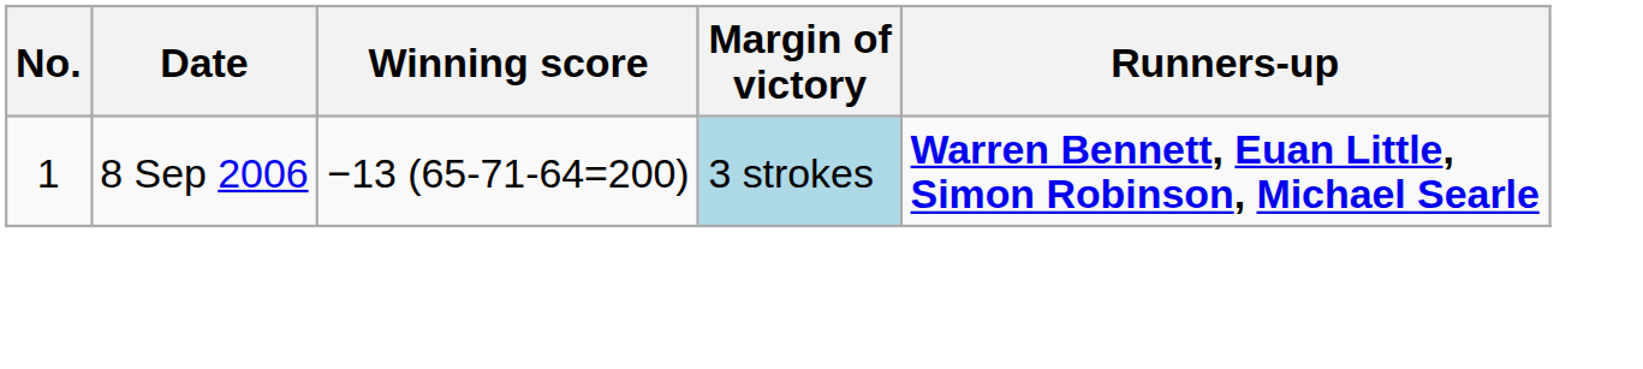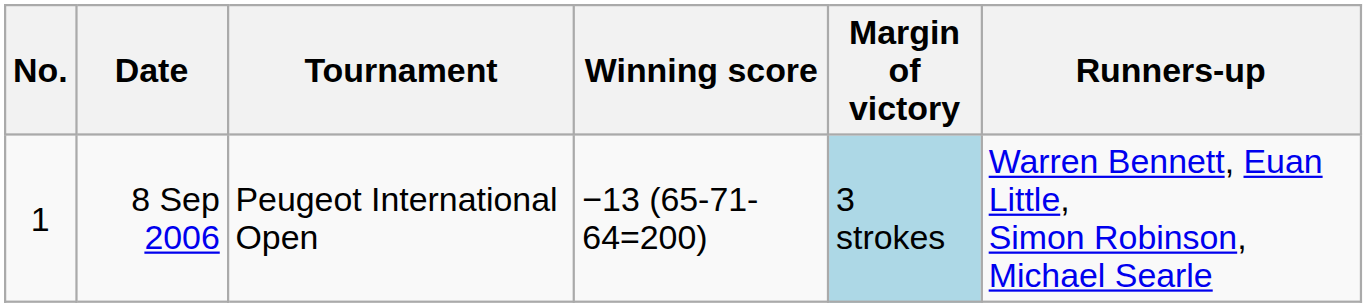 <table class="wikitable" style="font-size:95%;">
 <tr>
 <th>No.</th>
 <th>Date</th>
+<th>Tournament</th>
 <th>Winning score</th>
 <th>Margin of<br>victory</th>
 <th>Runners-up</th>
 </tr>
 <tr>
 <td align=center>1</td>
 <td align=right>8 Sep <a href='#'>2006</a></td>
+<td>Peugeot International Open</td>
 <td>−13 (65-71-64=200)</td>
 <td style="background: lightblue;">3 strokes</td>
-<td><strong> <a href='#'>Warren Bennett</a>,  <a href='#'>Euan Little</a>,<br> <a href='#'>Simon Robinson</a>,  <a href='#'>Michael Searle</a></strong></td>
+<td> <a href='#'>Warren Bennett</a>,  <a href='#'>Euan Little</a>,<br> <a href='#'>Simon Robinson</a>,  <a href='#'>Michael Searle</a></td>
 </tr>
 </table>
